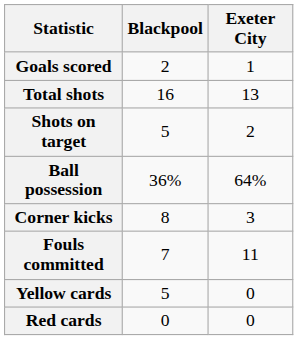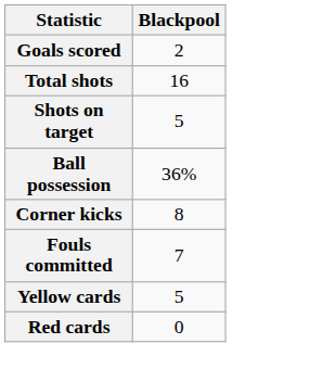 <table class="wikitable plainrowheaders" style="text-align:center">
 <tr>
 <th scope="col" style="width:100px">Statistic</th>
 <th scope="col" style="width:70px">Blackpool</th>
-<th scope="col" style="width:70px">Exeter City</th>
 </tr>
 <tr>
 <th scope=row>Goals scored</th>
 <td>2</td>
-<td>1</td>
 </tr>
 <tr>
 <th scope=row>Total shots</th>
 <td>16</td>
-<td>13</td>
 </tr>
 <tr>
 <th scope=row>Shots on target</th>
 <td>5</td>
-<td>2</td>
 </tr>
 <tr>
 <th scope=row>Ball possession</th>
 <td>36%</td>
-<td>64%</td>
 </tr>
 <tr>
 <th scope=row>Corner kicks</th>
 <td>8</td>
-<td>3</td>
 </tr>
 <tr>
 <th scope=row>Fouls committed</th>
 <td>7</td>
-<td>11</td>
 </tr>
 <tr>
 <th scope=row>Yellow cards</th>
 <td>5</td>
-<td>0</td>
 </tr>
 <tr>
 <th scope=row>Red cards</th>
 <td>0</td>
-<td>0</td>
 </tr>
 </table>
